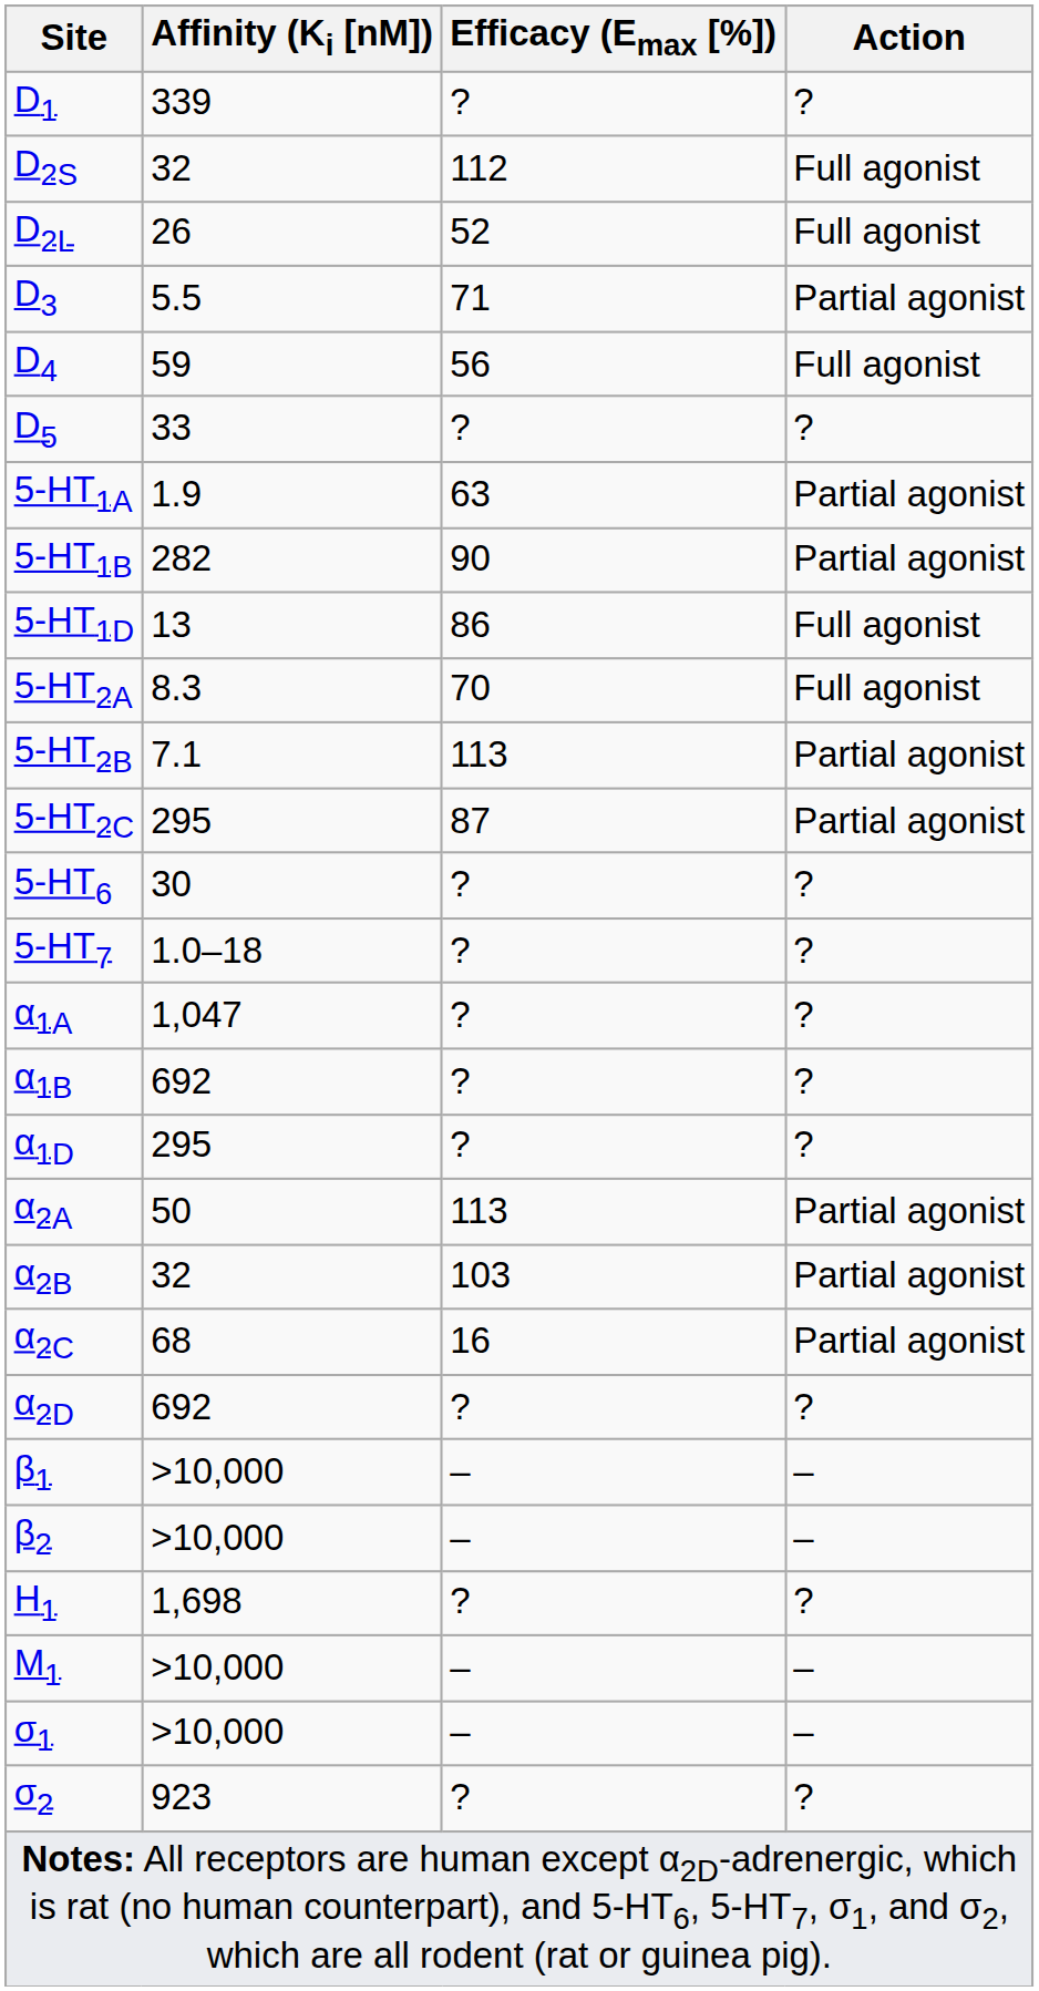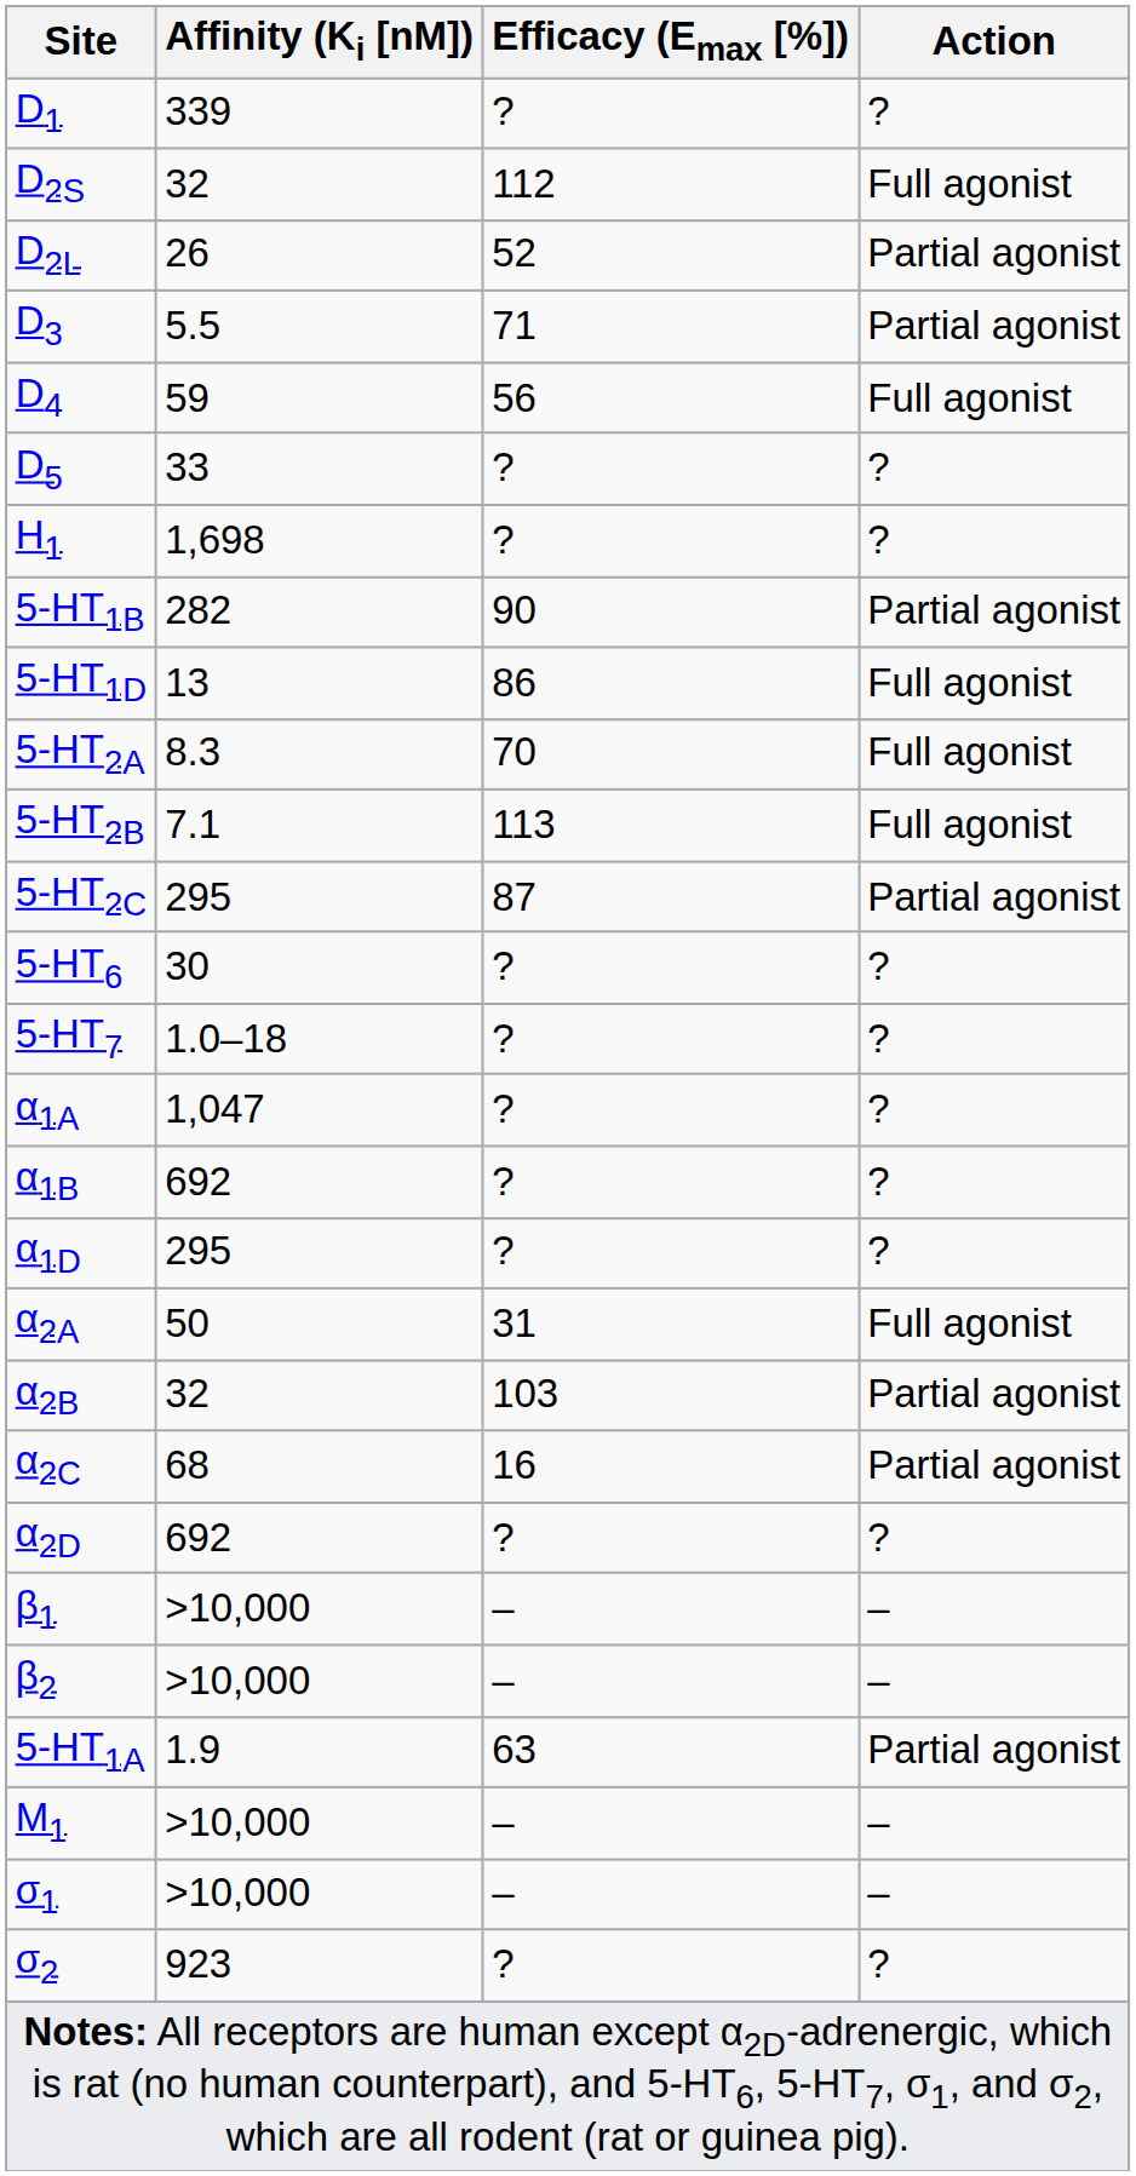 <table class="wikitable">
 <tr>
 <th>Site</th>
 <th>Affinity (K<sub>i</sub> [nM])</th>
 <th>Efficacy (E<sub>max</sub> [%])</th>
 <th>Action</th>
 </tr>
 <tr>
 <td><a href='#'>D<sub>1</sub></a></td>
 <td>339</td>
 <td>?</td>
 <td>?</td>
 </tr>
 <tr>
 <td><a href='#'>D<sub>2S</sub></a></td>
 <td>32</td>
 <td>112</td>
 <td>Full agonist</td>
 </tr>
 <tr>
 <td><a href='#'>D<sub>2L</sub></a></td>
 <td>26</td>
 <td>52</td>
-<td>Full agonist</td>
+<td>Partial agonist</td>
 </tr>
 <tr>
 <td><a href='#'>D<sub>3</sub></a></td>
 <td>5.5</td>
 <td>71</td>
 <td>Partial agonist</td>
 </tr>
 <tr>
 <td><a href='#'>D<sub>4</sub></a></td>
 <td>59</td>
 <td>56</td>
 <td>Full agonist</td>
 </tr>
 <tr>
 <td><a href='#'>D<sub>5</sub></a></td>
 <td>33</td>
 <td>?</td>
 <td>?</td>
 </tr>
 <tr>
-<td><a href='#'>5-HT<sub>1A</sub></a></td>
-<td>1.9</td>
-<td>63</td>
-<td>Partial agonist</td>
+<td><a href='#'>H<sub>1</sub></a></td>
+<td>1,698</td>
+<td>?</td>
+<td>?</td>
 </tr>
 <tr>
 <td><a href='#'>5-HT<sub>1B</sub></a></td>
 <td>282</td>
 <td>90</td>
 <td>Partial agonist</td>
 </tr>
 <tr>
 <td><a href='#'>5-HT<sub>1D</sub></a></td>
 <td>13</td>
 <td>86</td>
 <td>Full agonist</td>
 </tr>
 <tr>
 <td><a href='#'>5-HT<sub>2A</sub></a></td>
 <td>8.3</td>
 <td>70</td>
 <td>Full agonist</td>
 </tr>
 <tr>
 <td><a href='#'>5-HT<sub>2B</sub></a></td>
 <td>7.1</td>
 <td>113</td>
-<td>Partial agonist</td>
+<td>Full agonist</td>
 </tr>
 <tr>
 <td><a href='#'>5-HT<sub>2C</sub></a></td>
 <td>295</td>
 <td>87</td>
 <td>Partial agonist</td>
 </tr>
 <tr>
 <td><a href='#'>5-HT<sub>6</sub></a></td>
 <td>30</td>
 <td>?</td>
 <td>?</td>
 </tr>
 <tr>
 <td><a href='#'>5-HT<sub>7</sub></a></td>
 <td>1.0–18</td>
 <td>?</td>
 <td>?</td>
 </tr>
 <tr>
 <td><a href='#'>α<sub>1A</sub></a></td>
 <td>1,047</td>
 <td>?</td>
 <td>?</td>
 </tr>
 <tr>
 <td><a href='#'>α<sub>1B</sub></a></td>
 <td>692</td>
 <td>?</td>
 <td>?</td>
 </tr>
 <tr>
 <td><a href='#'>α<sub>1D</sub></a></td>
 <td>295</td>
 <td>?</td>
 <td>?</td>
 </tr>
 <tr>
 <td><a href='#'>α<sub>2A</sub></a></td>
 <td>50</td>
-<td>113</td>
-<td>Partial agonist</td>
+<td>31</td>
+<td>Full agonist</td>
 </tr>
 <tr>
 <td><a href='#'>α<sub>2B</sub></a></td>
 <td>32</td>
 <td>103</td>
 <td>Partial agonist</td>
 </tr>
 <tr>
 <td><a href='#'>α<sub>2C</sub></a></td>
 <td>68</td>
 <td>16</td>
 <td>Partial agonist</td>
 </tr>
 <tr>
 <td><a href='#'>α<sub>2D</sub></a></td>
 <td>692</td>
 <td>?</td>
 <td>?</td>
 </tr>
 <tr>
 <td><a href='#'>β<sub>1</sub></a></td>
 <td>>10,000</td>
 <td>–</td>
 <td>–</td>
 </tr>
 <tr>
 <td><a href='#'>β<sub>2</sub></a></td>
 <td>>10,000</td>
 <td>–</td>
 <td>–</td>
 </tr>
 <tr>
-<td><a href='#'>H<sub>1</sub></a></td>
-<td>1,698</td>
-<td>?</td>
-<td>?</td>
+<td><a href='#'>5-HT<sub>1A</sub></a></td>
+<td>1.9</td>
+<td>63</td>
+<td>Partial agonist</td>
 </tr>
 <tr>
 <td><a href='#'>M<sub>1</sub></a></td>
 <td>>10,000</td>
 <td>–</td>
 <td>–</td>
 </tr>
 <tr>
 <td><a href='#'>σ<sub>1</sub></a></td>
 <td>>10,000</td>
 <td>–</td>
 <td>–</td>
 </tr>
 <tr>
 <td><a href='#'>σ<sub>2</sub></a></td>
 <td>923</td>
 <td>?</td>
 <td>?</td>
 </tr>
 <tr class="sortbottom">
 <td colspan="4" style="width: 1px; background-color:#eaecf0; text-align: center;"><strong>Notes:</strong> All receptors are human except α<sub>2D</sub>-adrenergic, which is rat (no human counterpart), and 5-HT<sub>6</sub>, 5-HT<sub>7</sub>, σ<sub>1</sub>, and σ<sub>2</sub>, which are all rodent (rat or guinea pig).</td>
 </tr>
 </table>
